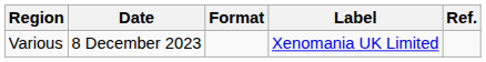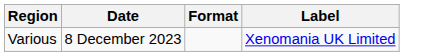 <table class="wikitable">
 <tr>
 <th>Region</th>
 <th>Date</th>
 <th>Format</th>
 <th>Label</th>
-<th>Ref.</th>
 </tr>
 <tr>
 <td>Various</td>
 <td>8 December 2023</td>
 <td></td>
 <td><a href='#'>Xenomania UK Limited</a></td>
-<td></td>
 </tr>
 </table>
